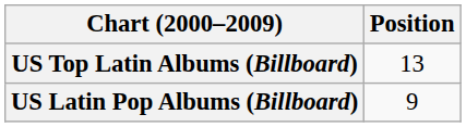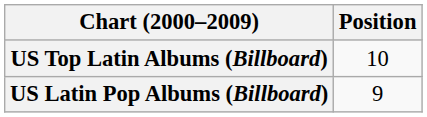 <table class="wikitable sortable plainrowheaders" style="text-align:center">
 <tr>
 <th scope="col">Chart (2000–2009)</th>
 <th scope="col">Position</th>
 </tr>
 <tr>
 <th scope="row">US Top Latin Albums (<em>Billboard</em>)</th>
-<td align="center">13</td>
+<td align="center">10</td>
 </tr>
 <tr>
 <th scope="row">US Latin Pop Albums (<em>Billboard</em>)</th>
 <td align="center">9</td>
 </tr>
 </table>
